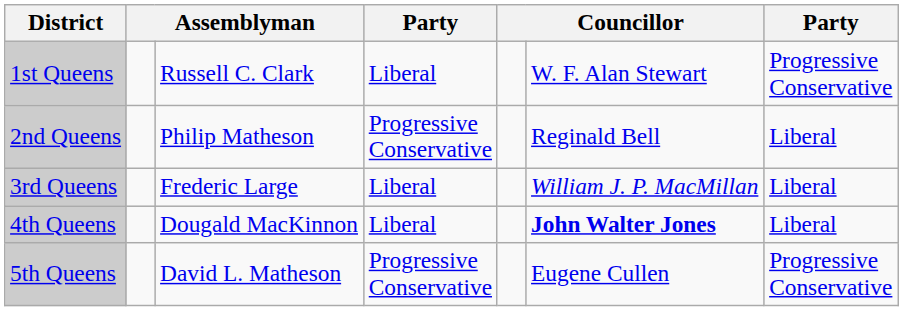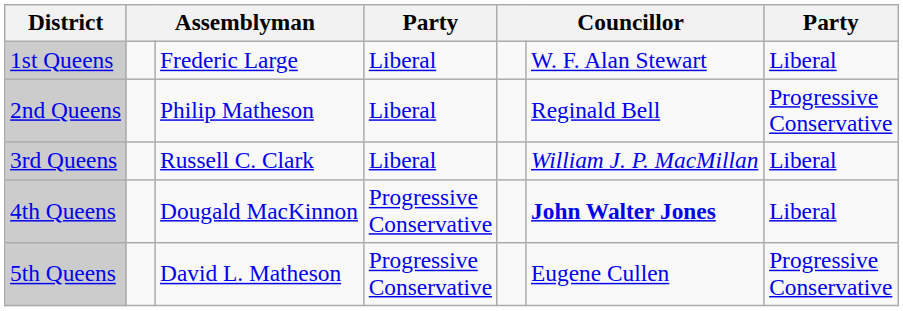 <table class="wikitable">
 <tr>
 <th>District</th>
 <th colspan="2">Assemblyman</th>
 <th>Party</th>
 <th colspan="2">Councillor</th>
 <th>Party</th>
 </tr>
 <tr>
 <td bgcolor="CCCCCC"><a href='#'>1st Queens</a></td>
 <td>   </td>
-<td><a href='#'>Russell C. Clark</a></td>
+<td><a href='#'>Frederic Large</a></td>
 <td><a href='#'>Liberal</a></td>
 <td>   </td>
 <td><a href='#'>W. F. Alan Stewart</a></td>
-<td><a href='#'>Progressive <br> Conservative</a></td>
+<td><a href='#'>Liberal</a></td>
 </tr>
 <tr>
 <td bgcolor="CCCCCC"><a href='#'>2nd Queens</a></td>
 <td>   </td>
 <td><a href='#'>Philip Matheson</a></td>
-<td><a href='#'>Progressive <br> Conservative</a></td>
+<td><a href='#'>Liberal</a></td>
 <td>   </td>
 <td><a href='#'>Reginald Bell</a></td>
-<td><a href='#'>Liberal</a></td>
+<td><a href='#'>Progressive <br> Conservative</a></td>
 </tr>
 <tr>
 <td bgcolor="CCCCCC"><a href='#'>3rd Queens</a></td>
 <td>   </td>
-<td><a href='#'>Frederic Large</a></td>
+<td><a href='#'>Russell C. Clark</a></td>
 <td><a href='#'>Liberal</a></td>
 <td>   </td>
 <td><em><a href='#'>William J. P. MacMillan</a></em></td>
 <td><a href='#'>Liberal</a></td>
 </tr>
 <tr>
 <td bgcolor="CCCCCC"><a href='#'>4th Queens</a></td>
 <td>   </td>
 <td><a href='#'>Dougald MacKinnon</a></td>
-<td><a href='#'>Liberal</a></td>
+<td><a href='#'>Progressive <br> Conservative</a></td>
 <td>   </td>
 <td><strong><a href='#'>John Walter Jones</a></strong></td>
 <td><a href='#'>Liberal</a></td>
 </tr>
 <tr>
 <td bgcolor="CCCCCC"><a href='#'>5th Queens</a></td>
 <td>   </td>
 <td><a href='#'>David L. Matheson</a></td>
 <td><a href='#'>Progressive <br> Conservative</a></td>
 <td>   </td>
 <td><a href='#'>Eugene Cullen</a></td>
 <td><a href='#'>Progressive <br> Conservative</a></td>
 </tr>
 </table>
